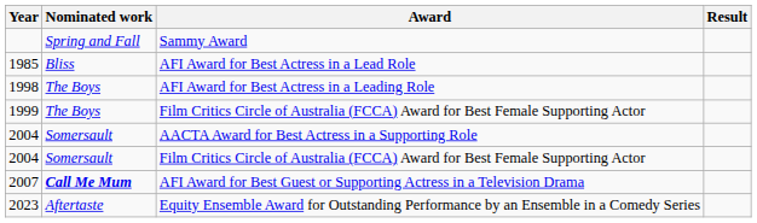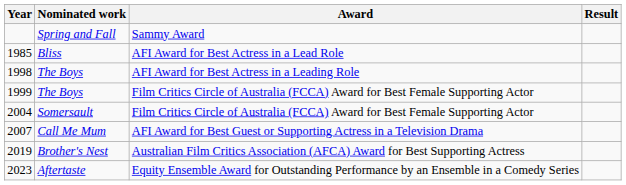 <table class="wikitable sortable">
 <tr>
 <th>Year</th>
 <th>Nominated work</th>
 <th>Award</th>
 <th>Result</th>
 </tr>
 <tr>
 <td></td>
 <td><em><a href='#'>Spring and Fall</a></em></td>
 <td><a href='#'>Sammy Award</a></td>
 <td></td>
 </tr>
 <tr>
 <td>1985</td>
 <td><em><a href='#'>Bliss</a></em></td>
 <td><a href='#'>AFI Award for Best Actress in a Lead Role</a></td>
 <td></td>
 </tr>
 <tr>
 <td>1998</td>
 <td><em><a href='#'>The Boys</a></em></td>
 <td><a href='#'>AFI Award for Best Actress in a Leading Role</a></td>
 <td></td>
 </tr>
 <tr>
 <td>1999</td>
 <td><em><a href='#'>The Boys</a></em></td>
 <td><a href='#'>Film Critics Circle of Australia (FCCA)</a> Award for Best Female Supporting Actor</td>
 <td></td>
 </tr>
 <tr>
 <td>2004</td>
 <td><em><a href='#'>Somersault</a></em></td>
-<td><a href='#'>AACTA Award for Best Actress in a Supporting Role</a></td>
-<td></td>
-</tr>
-<tr>
-<td>2004</td>
-<td><em><a href='#'>Somersault</a></em></td>
 <td><a href='#'>Film Critics Circle of Australia (FCCA)</a> Award for Best Female Supporting Actor</td>
 <td></td>
 </tr>
 <tr>
 <td>2007</td>
-<td><strong><em><a href='#'>Call Me Mum</a></em></strong></td>
+<td><em><a href='#'>Call Me Mum</a></em></td>
 <td><a href='#'>AFI Award for Best Guest or Supporting Actress in a Television Drama</a></td>
+<td></td>
+</tr>
+<tr>
+<td>2019</td>
+<td><em><a href='#'>Brother's Nest</a></em></td>
+<td><a href='#'>Australian Film Critics Association (AFCA) Award</a> for Best Supporting Actress</td>
 <td></td>
 </tr>
 <tr>
 <td>2023</td>
 <td><em><a href='#'>Aftertaste</a></em></td>
 <td><a href='#'>Equity Ensemble Award</a> for Outstanding Performance by an Ensemble in a Comedy Series</td>
 <td></td>
 </tr>
 </table>
